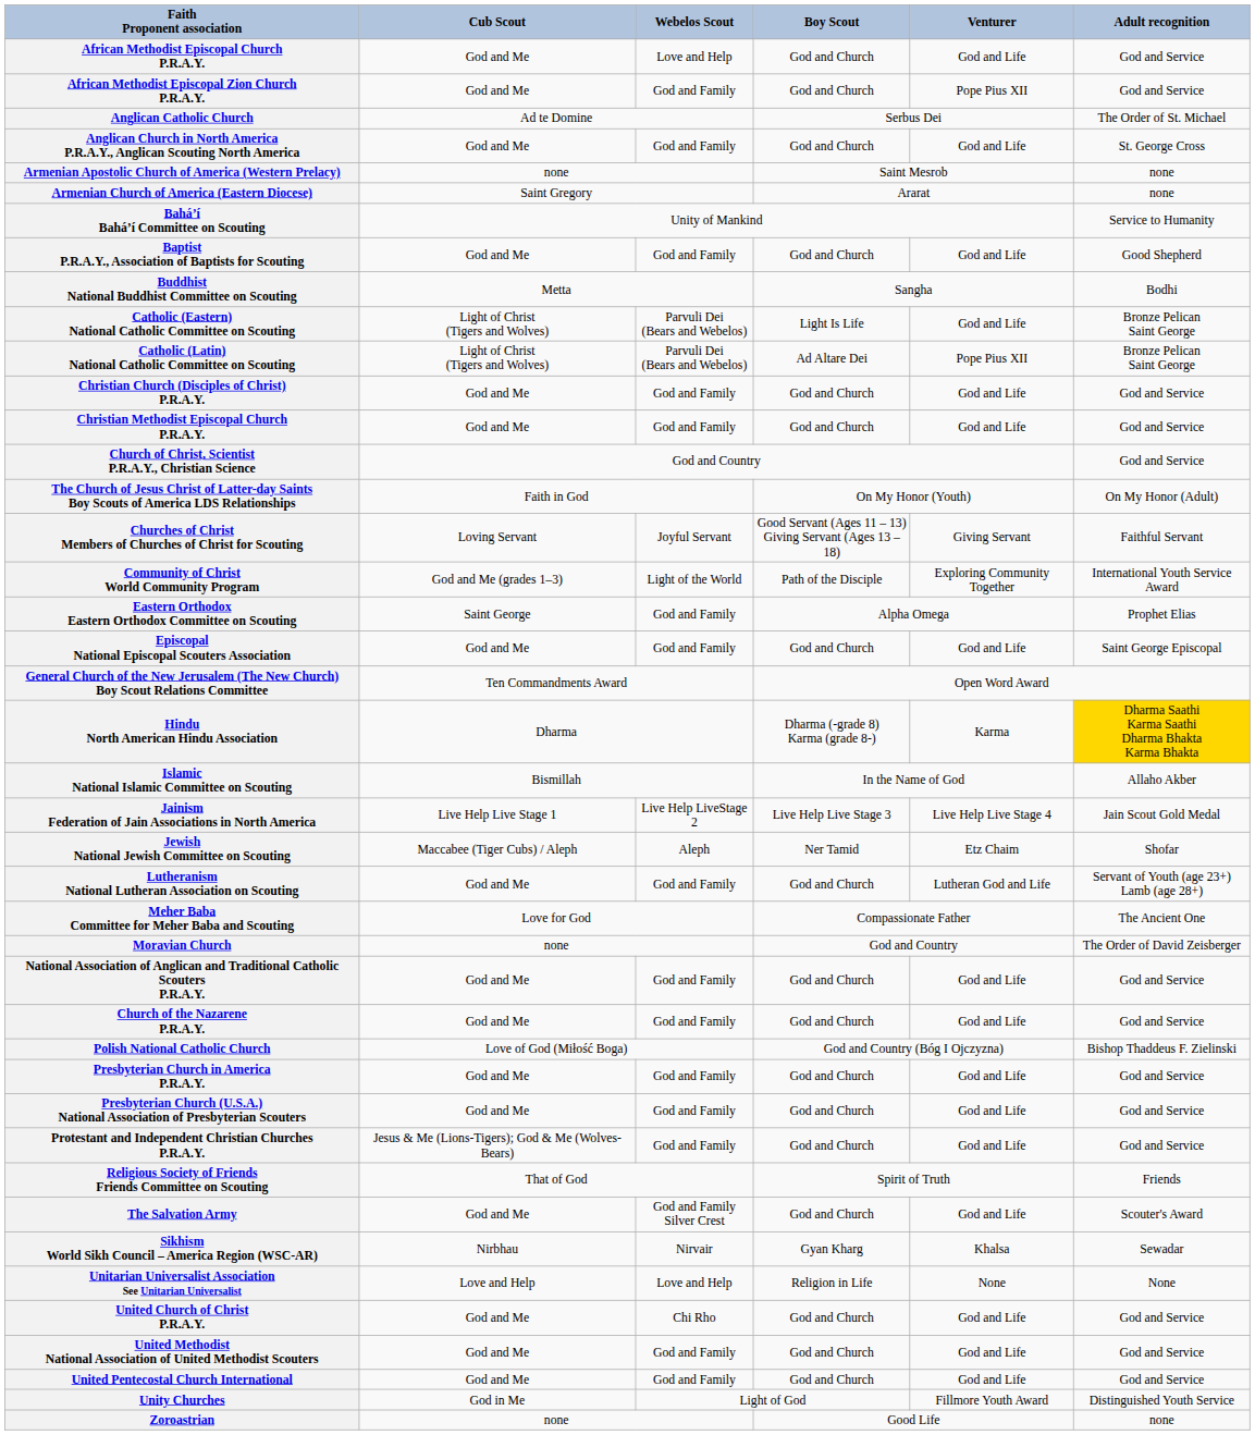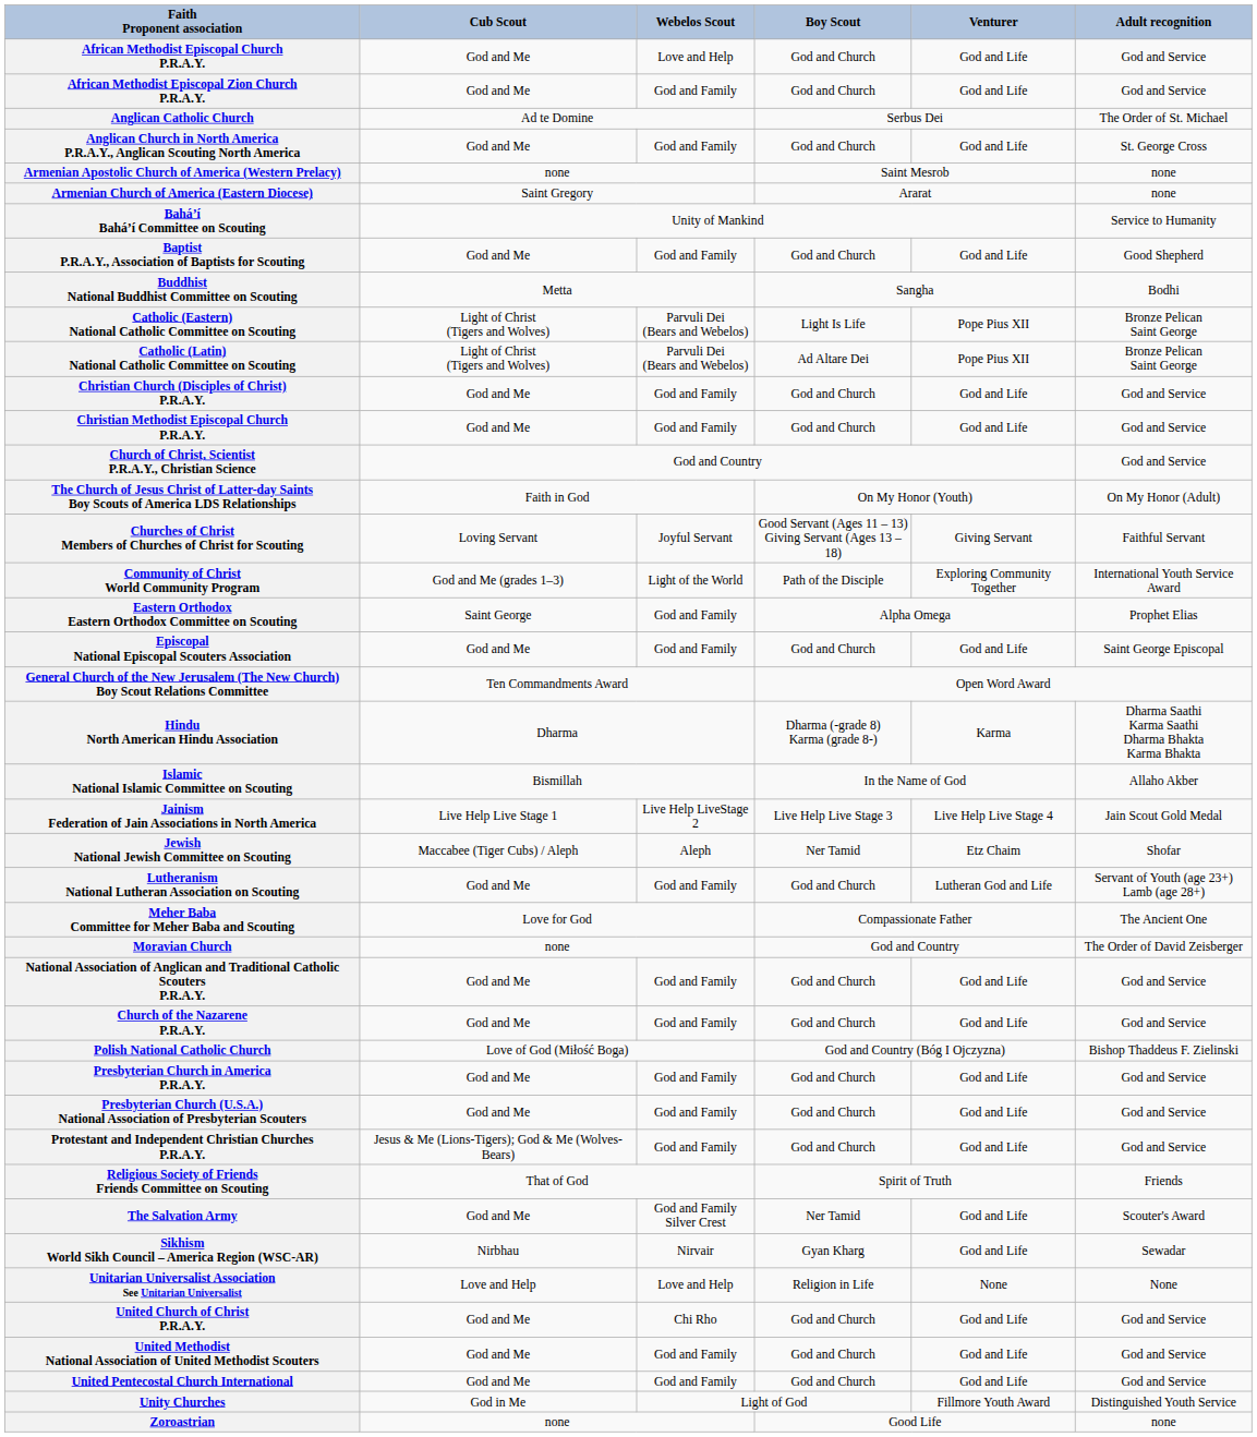 <table class="wikitable plainrowheaders" style="text-align: center; vertical-align: top;">
 <tr>
 <th style="background: lightsteelblue;">Faith<br>Proponent association</th>
 <th style="background: lightsteelblue;">Cub Scout</th>
 <th style="background: lightsteelblue;">Webelos Scout</th>
 <th style="background: lightsteelblue;">Boy Scout</th>
 <th style="background: lightsteelblue;">Venturer</th>
 <th style="background: lightsteelblue;">Adult recognition</th>
 </tr>
 <tr>
 <th scope="row"><strong><a href='#'>African Methodist Episcopal Church</a></strong><br>P.R.A.Y.</th>
 <td>God and Me</td>
 <td>Love and Help</td>
 <td>God and Church</td>
 <td>God and Life</td>
 <td>God and Service</td>
 </tr>
 <tr>
 <th scope="row"><strong><a href='#'>African Methodist Episcopal Zion Church</a></strong><br>P.R.A.Y.</th>
 <td>God and Me</td>
 <td>God and Family</td>
 <td>God and Church</td>
-<td>Pope Pius XII</td>
+<td>God and Life</td>
 <td>God and Service</td>
 </tr>
 <tr>
 <th scope="row"><strong><a href='#'>Anglican Catholic Church</a></strong></th>
 <td colspan="2">Ad te Domine</td>
 <td colspan="2">Serbus Dei</td>
 <td>The Order of St. Michael</td>
 </tr>
 <tr>
 <th scope="row"><strong><a href='#'>Anglican Church in North America</a></strong><br>P.R.A.Y., Anglican Scouting North America</th>
 <td>God and Me</td>
 <td>God and Family</td>
 <td>God and Church</td>
 <td>God and Life</td>
 <td>St. George Cross</td>
 </tr>
 <tr>
 <th scope="row"><strong><a href='#'>Armenian Apostolic Church of America (Western Prelacy)</a></strong></th>
 <td colspan="2">none</td>
 <td colspan="2">Saint Mesrob</td>
 <td>none</td>
 </tr>
 <tr>
 <th scope="row"><strong><a href='#'>Armenian Church of America (Eastern Diocese)</a></strong></th>
 <td colspan="2">Saint Gregory</td>
 <td colspan="2">Ararat</td>
 <td>none</td>
 </tr>
 <tr>
 <th scope="row"><strong><a href='#'>Baháʼí</a></strong><br>Baháʼí Committee on Scouting</th>
 <td colspan="4">Unity of Mankind</td>
 <td>Service to Humanity</td>
 </tr>
 <tr>
 <th scope="row"><strong><a href='#'>Baptist</a></strong><br>P.R.A.Y., Association of Baptists for Scouting</th>
 <td>God and Me</td>
 <td>God and Family</td>
 <td>God and Church</td>
 <td>God and Life</td>
 <td>Good Shepherd</td>
 </tr>
 <tr>
 <th scope="row"><strong><a href='#'>Buddhist</a></strong><br>National Buddhist Committee on Scouting</th>
 <td colspan="2">Metta</td>
 <td colspan="2">Sangha</td>
 <td>Bodhi</td>
 </tr>
 <tr>
 <th scope="row"><strong><a href='#'>Catholic (Eastern)</a></strong><br>National Catholic Committee on Scouting</th>
 <td>Light of Christ<br>(Tigers and Wolves)</td>
 <td>Parvuli Dei<br>(Bears and Webelos)</td>
 <td>Light Is Life</td>
-<td>God and Life</td>
+<td>Pope Pius XII</td>
 <td>Bronze Pelican <br>Saint George</td>
 </tr>
 <tr>
 <th scope="row"><strong><a href='#'>Catholic (Latin)</a></strong><br>National Catholic Committee on Scouting</th>
 <td>Light of Christ<br>(Tigers and Wolves)</td>
 <td>Parvuli Dei<br>(Bears and Webelos)</td>
 <td>Ad Altare Dei</td>
 <td>Pope Pius XII</td>
 <td>Bronze Pelican <br>Saint George</td>
 </tr>
 <tr>
 <th scope="row"><strong><a href='#'>Christian Church (Disciples of Christ)</a></strong><br>P.R.A.Y.</th>
 <td>God and Me</td>
 <td>God and Family</td>
 <td>God and Church</td>
 <td>God and Life</td>
 <td>God and Service</td>
 </tr>
 <tr>
 <th scope="row"><strong><a href='#'>Christian Methodist Episcopal Church</a></strong><br>P.R.A.Y.</th>
 <td>God and Me</td>
 <td>God and Family</td>
 <td>God and Church</td>
 <td>God and Life</td>
 <td>God and Service</td>
 </tr>
 <tr>
 <th scope="row"><strong><a href='#'>Church of Christ, Scientist</a></strong><br>P.R.A.Y., Christian Science</th>
 <td colspan="4">God and Country</td>
 <td>God and Service</td>
 </tr>
 <tr>
 <th scope="row"><strong><a href='#'>The Church of Jesus Christ of Latter-day Saints</a></strong><br>Boy Scouts of America LDS Relationships</th>
 <td colspan="2">Faith in God</td>
 <td colspan="2">On My Honor (Youth)</td>
 <td colspan="1">On My Honor (Adult)</td>
 </tr>
 <tr>
 <th scope="row"><strong><a href='#'>Churches of Christ</a></strong><br>Members of Churches of Christ for Scouting</th>
 <td>Loving Servant</td>
 <td>Joyful Servant</td>
 <td>Good Servant (Ages 11 – 13)<br>Giving Servant (Ages 13 – 18)</td>
 <td>Giving Servant</td>
 <td>Faithful Servant</td>
 </tr>
 <tr>
 <th scope="row"><strong><a href='#'>Community of Christ</a></strong><br>World Community Program</th>
 <td>God and Me (grades 1–3)</td>
 <td>Light of the World</td>
 <td>Path of the Disciple</td>
 <td>Exploring Community Together</td>
 <td>International Youth Service Award</td>
 </tr>
 <tr>
 <th scope="row"><strong><a href='#'>Eastern Orthodox</a></strong><br>Eastern Orthodox Committee on Scouting</th>
 <td>Saint George</td>
 <td>God and Family</td>
 <td colspan="2">Alpha Omega</td>
 <td>Prophet Elias</td>
 </tr>
 <tr>
 <th scope="row"><strong><a href='#'>Episcopal</a></strong><br>National Episcopal Scouters Association</th>
 <td>God and Me</td>
 <td>God and Family</td>
 <td>God and Church</td>
 <td>God and Life</td>
 <td>Saint George Episcopal</td>
 </tr>
 <tr>
 <th scope="row"><strong><a href='#'>General Church of the New Jerusalem (The New Church)</a></strong><br>Boy Scout Relations Committee</th>
 <td colspan="2">Ten Commandments Award</td>
 <td colspan="3">Open Word Award</td>
 </tr>
 <tr>
 <th scope="row"><strong><a href='#'>Hindu</a></strong><br>North American Hindu Association</th>
 <td colspan="2">Dharma</td>
 <td>Dharma (-grade 8)<br>Karma (grade 8-)</td>
 <td>Karma</td>
-<td style="background: gold;">Dharma Saathi<br>Karma Saathi<br>Dharma Bhakta<br>Karma Bhakta</td>
+<td>Dharma Saathi<br>Karma Saathi<br>Dharma Bhakta<br>Karma Bhakta</td>
 </tr>
 <tr>
 <th scope="row"><strong><a href='#'>Islamic</a></strong><br>National Islamic Committee on Scouting</th>
 <td colspan="2">Bismillah</td>
 <td colspan="2">In the Name of God</td>
 <td>Allaho Akber</td>
 </tr>
 <tr>
 <th scope="row"><strong><a href='#'>Jainism</a></strong><br>Federation of Jain Associations in North America</th>
 <td>Live Help Live Stage 1</td>
 <td>Live Help LiveStage 2</td>
 <td>Live Help Live Stage 3</td>
 <td>Live Help Live Stage 4</td>
 <td>Jain Scout Gold Medal</td>
 </tr>
 <tr>
 <th scope="row"><strong><a href='#'>Jewish</a></strong><br>National Jewish Committee on Scouting</th>
 <td>Maccabee (Tiger Cubs) / Aleph</td>
 <td>Aleph</td>
 <td>Ner Tamid</td>
 <td>Etz Chaim</td>
 <td>Shofar</td>
 </tr>
 <tr>
 <th scope="row"><strong><a href='#'>Lutheranism</a></strong><br>National Lutheran Association on Scouting</th>
 <td>God and Me</td>
 <td>God and Family</td>
 <td>God and Church</td>
 <td>Lutheran God and Life</td>
 <td>Servant of Youth (age 23+)<br>Lamb (age 28+)</td>
 </tr>
 <tr>
 <th scope="row"><strong><a href='#'>Meher Baba</a></strong><br>Committee for Meher Baba and Scouting</th>
 <td colspan="2">Love for God</td>
 <td colspan="2">Compassionate Father</td>
 <td>The Ancient One</td>
 </tr>
 <tr>
 <th scope="row"><strong><a href='#'>Moravian Church</a></strong></th>
 <td colspan="2">none</td>
 <td colspan="2">God and Country</td>
 <td>The Order of David Zeisberger</td>
 </tr>
 <tr>
 <th scope="row"><strong>National Association of Anglican and Traditional Catholic Scouters</strong><br>P.R.A.Y.</th>
 <td>God and Me</td>
 <td>God and Family</td>
 <td>God and Church</td>
 <td>God and Life</td>
 <td>God and Service</td>
 </tr>
 <tr>
 <th scope="row"><strong><a href='#'>Church of the Nazarene</a></strong><br>P.R.A.Y.</th>
 <td>God and Me</td>
 <td>God and Family</td>
 <td>God and Church</td>
 <td>God and Life</td>
 <td>God and Service</td>
 </tr>
 <tr>
 <th scope="row"><strong><a href='#'>Polish National Catholic Church</a></strong></th>
 <td colspan="2">Love of God (Miłość Boga)</td>
 <td colspan="2">God and Country (Bóg I Ojczyzna)</td>
 <td>Bishop Thaddeus F. Zielinski</td>
 </tr>
 <tr>
 <th scope="row"><strong><a href='#'>Presbyterian Church in America</a></strong><br>P.R.A.Y.</th>
 <td>God and Me</td>
 <td>God and Family</td>
 <td>God and Church</td>
 <td>God and Life</td>
 <td>God and Service</td>
 </tr>
 <tr>
 <th scope="row"><strong><a href='#'>Presbyterian Church (U.S.A.)</a></strong><br>National Association of Presbyterian Scouters</th>
 <td>God and Me</td>
 <td>God and Family</td>
 <td>God and Church</td>
 <td>God and Life</td>
 <td>God and Service</td>
 </tr>
 <tr>
 <th scope="row"><strong>Protestant and Independent Christian Churches</strong><br>P.R.A.Y.</th>
 <td>Jesus & Me (Lions-Tigers); God & Me (Wolves-Bears)</td>
 <td>God and Family</td>
 <td>God and Church</td>
 <td>God and Life</td>
 <td>God and Service</td>
 </tr>
 <tr>
 <th scope="row"><strong><a href='#'>Religious Society of Friends</a></strong><br>Friends Committee on Scouting</th>
 <td colspan="2">That of God</td>
 <td colspan="2">Spirit of Truth</td>
 <td>Friends</td>
 </tr>
 <tr>
 <th scope="row"><strong><a href='#'>The Salvation Army</a></strong></th>
 <td>God and Me</td>
 <td>God and Family<br>Silver Crest</td>
-<td>God and Church</td>
+<td>Ner Tamid</td>
 <td>God and Life</td>
 <td>Scouter's Award</td>
 </tr>
 <tr>
 <th scope="row"><strong><a href='#'>Sikhism</a></strong><br>World Sikh Council – America Region (WSC-AR)</th>
 <td colspan="1">Nirbhau</td>
 <td colspan="1">Nirvair</td>
 <td colspan="1">Gyan Kharg</td>
-<td colspan="1">Khalsa</td>
+<td>God and Life</td>
 <td colspan="1">Sewadar</td>
 </tr>
 <tr>
 <th scope="row"><strong><a href='#'>Unitarian Universalist Association</a></strong><br><small>See <a href='#'>Unitarian Universalist</a></small></th>
 <td>Love and Help</td>
 <td>Love and Help</td>
 <td>Religion in Life</td>
 <td>None</td>
 <td>None</td>
 </tr>
 <tr>
 <th scope="row"><strong><a href='#'>United Church of Christ</a></strong><br>P.R.A.Y.</th>
 <td>God and Me</td>
 <td>Chi Rho</td>
 <td>God and Church</td>
 <td>God and Life</td>
 <td>God and Service</td>
 </tr>
 <tr>
 <th scope="row"><strong><a href='#'>United Methodist</a></strong><br>National Association of United Methodist Scouters</th>
 <td>God and Me</td>
 <td>God and Family</td>
 <td>God and Church</td>
 <td>God and Life</td>
 <td>God and Service</td>
 </tr>
 <tr>
 <th scope="row"><strong><a href='#'>United Pentecostal Church International</a></strong></th>
 <td>God and Me</td>
 <td>God and Family</td>
 <td>God and Church</td>
 <td>God and Life</td>
 <td>God and Service</td>
 </tr>
 <tr>
 <th scope="row"><strong><a href='#'>Unity Churches</a></strong></th>
 <td>God in Me</td>
 <td colspan="2">Light of God </td>
 <td>Fillmore Youth Award</td>
 <td>Distinguished Youth Service</td>
 </tr>
 <tr>
 <th scope="row"><strong><a href='#'>Zoroastrian</a></strong></th>
 <td colspan="2">none</td>
 <td colspan="2">Good Life</td>
 <td>none</td>
 </tr>
 </table>
